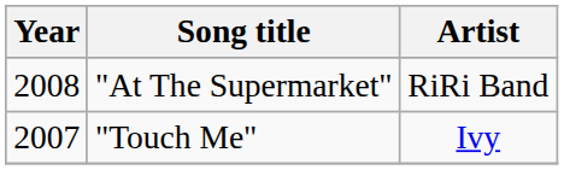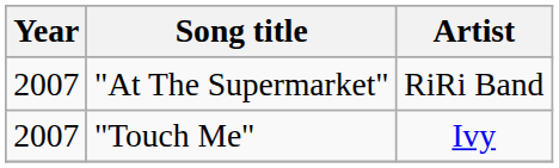 <table class="wikitable">
 <tr>
 <th>Year</th>
 <th>Song title</th>
 <th>Artist</th>
 </tr>
 <tr>
-<td style="text-align:center;">2008</td>
+<td style="text-align:center;">2007</td>
 <td>"At The Supermarket" </td>
 <td style="text-align:center;">RiRi Band</td>
 </tr>
 <tr>
 <td style="text-align:center;">2007</td>
 <td>"Touch Me"</td>
 <td style="text-align:center;"><a href='#'>Ivy</a></td>
 </tr>
 <tr>
 </tr>
 </table>
